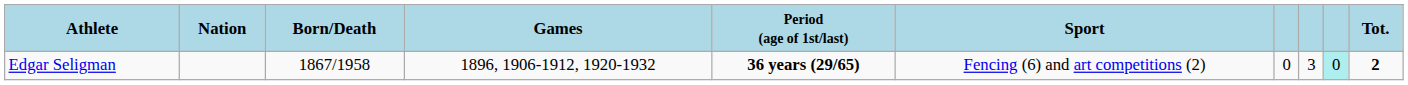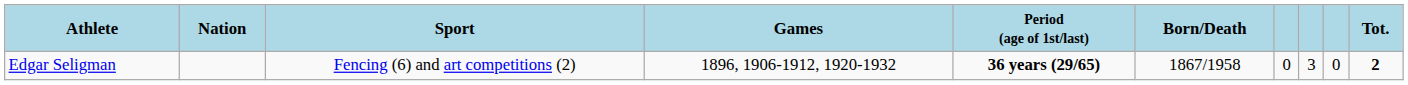 <table class="wikitable" style="text-align:center; font-size:85%; width: 90%;"  border="1">
 <tr>
 <th style="background-color:lightblue">Athlete</th>
 <th style="background-color:lightblue">Nation</th>
-<th style="background-color:lightblue">Born/Death</th>
+<th style="background-color:lightblue">Sport</th>
 <th style="background-color:lightblue">Games</th>
 <th style="background-color:lightblue"><small>Period<br>(age of 1st/last)</small></th>
-<th style="background-color:lightblue">Sport</th>
+<th style="background-color:lightblue">Born/Death</th>
 <th style="background-color:lightblue"></th>
 <th style="background-color:lightblue"></th>
 <th style="background-color:lightblue"></th>
 <th style="background-color:lightblue">Tot.</th>
 </tr>
 <tr>
 <td align=left><a href='#'>Edgar Seligman</a></td>
 <td align=left></td>
-<td>1867/1958</td>
+<td><a href='#'>Fencing</a> (6) and <a href='#'>art competitions</a> (2)</td>
 <td>1896, 1906-1912, 1920-1932</td>
 <td><strong>36 years (29/65)</strong></td>
-<td><a href='#'>Fencing</a> (6) and <a href='#'>art competitions</a> (2)</td>
+<td>1867/1958</td>
 <td>0</td>
 <td>3</td>
-<td style="background: paleturquoise;">0</td>
+<td>0</td>
 <td><strong>2</strong></td>
 </tr>
 </table>
